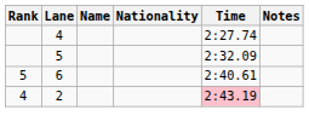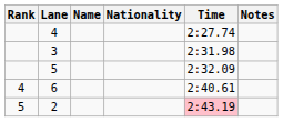 <table class="wikitable sortable" style="text-align:center">
 <tr>
 <th>Rank</th>
 <th>Lane</th>
 <th>Name</th>
 <th>Nationality</th>
 <th>Time</th>
 <th>Notes</th>
 </tr>
 <tr>
 <td></td>
 <td>4</td>
 <td align=left></td>
 <td align=left></td>
 <td>2:27.74</td>
 <td></td>
 </tr>
 <tr>
 <td></td>
+<td>3</td>
+<td align=left></td>
+<td align=left></td>
+<td>2:31.98</td>
+<td></td>
+</tr>
+<tr>
+<td></td>
 <td>5</td>
 <td align=left></td>
 <td align=left></td>
 <td>2:32.09</td>
 <td></td>
 </tr>
 <tr>
-<td>5</td>
+<td>4</td>
 <td>6</td>
 <td align=left></td>
 <td align=left></td>
 <td>2:40.61</td>
 <td></td>
 </tr>
 <tr>
-<td>4</td>
+<td>5</td>
 <td>2</td>
 <td align=left></td>
 <td align=left></td>
 <td style="background: pink;">2:43.19</td>
 <td></td>
 </tr>
 </table>
